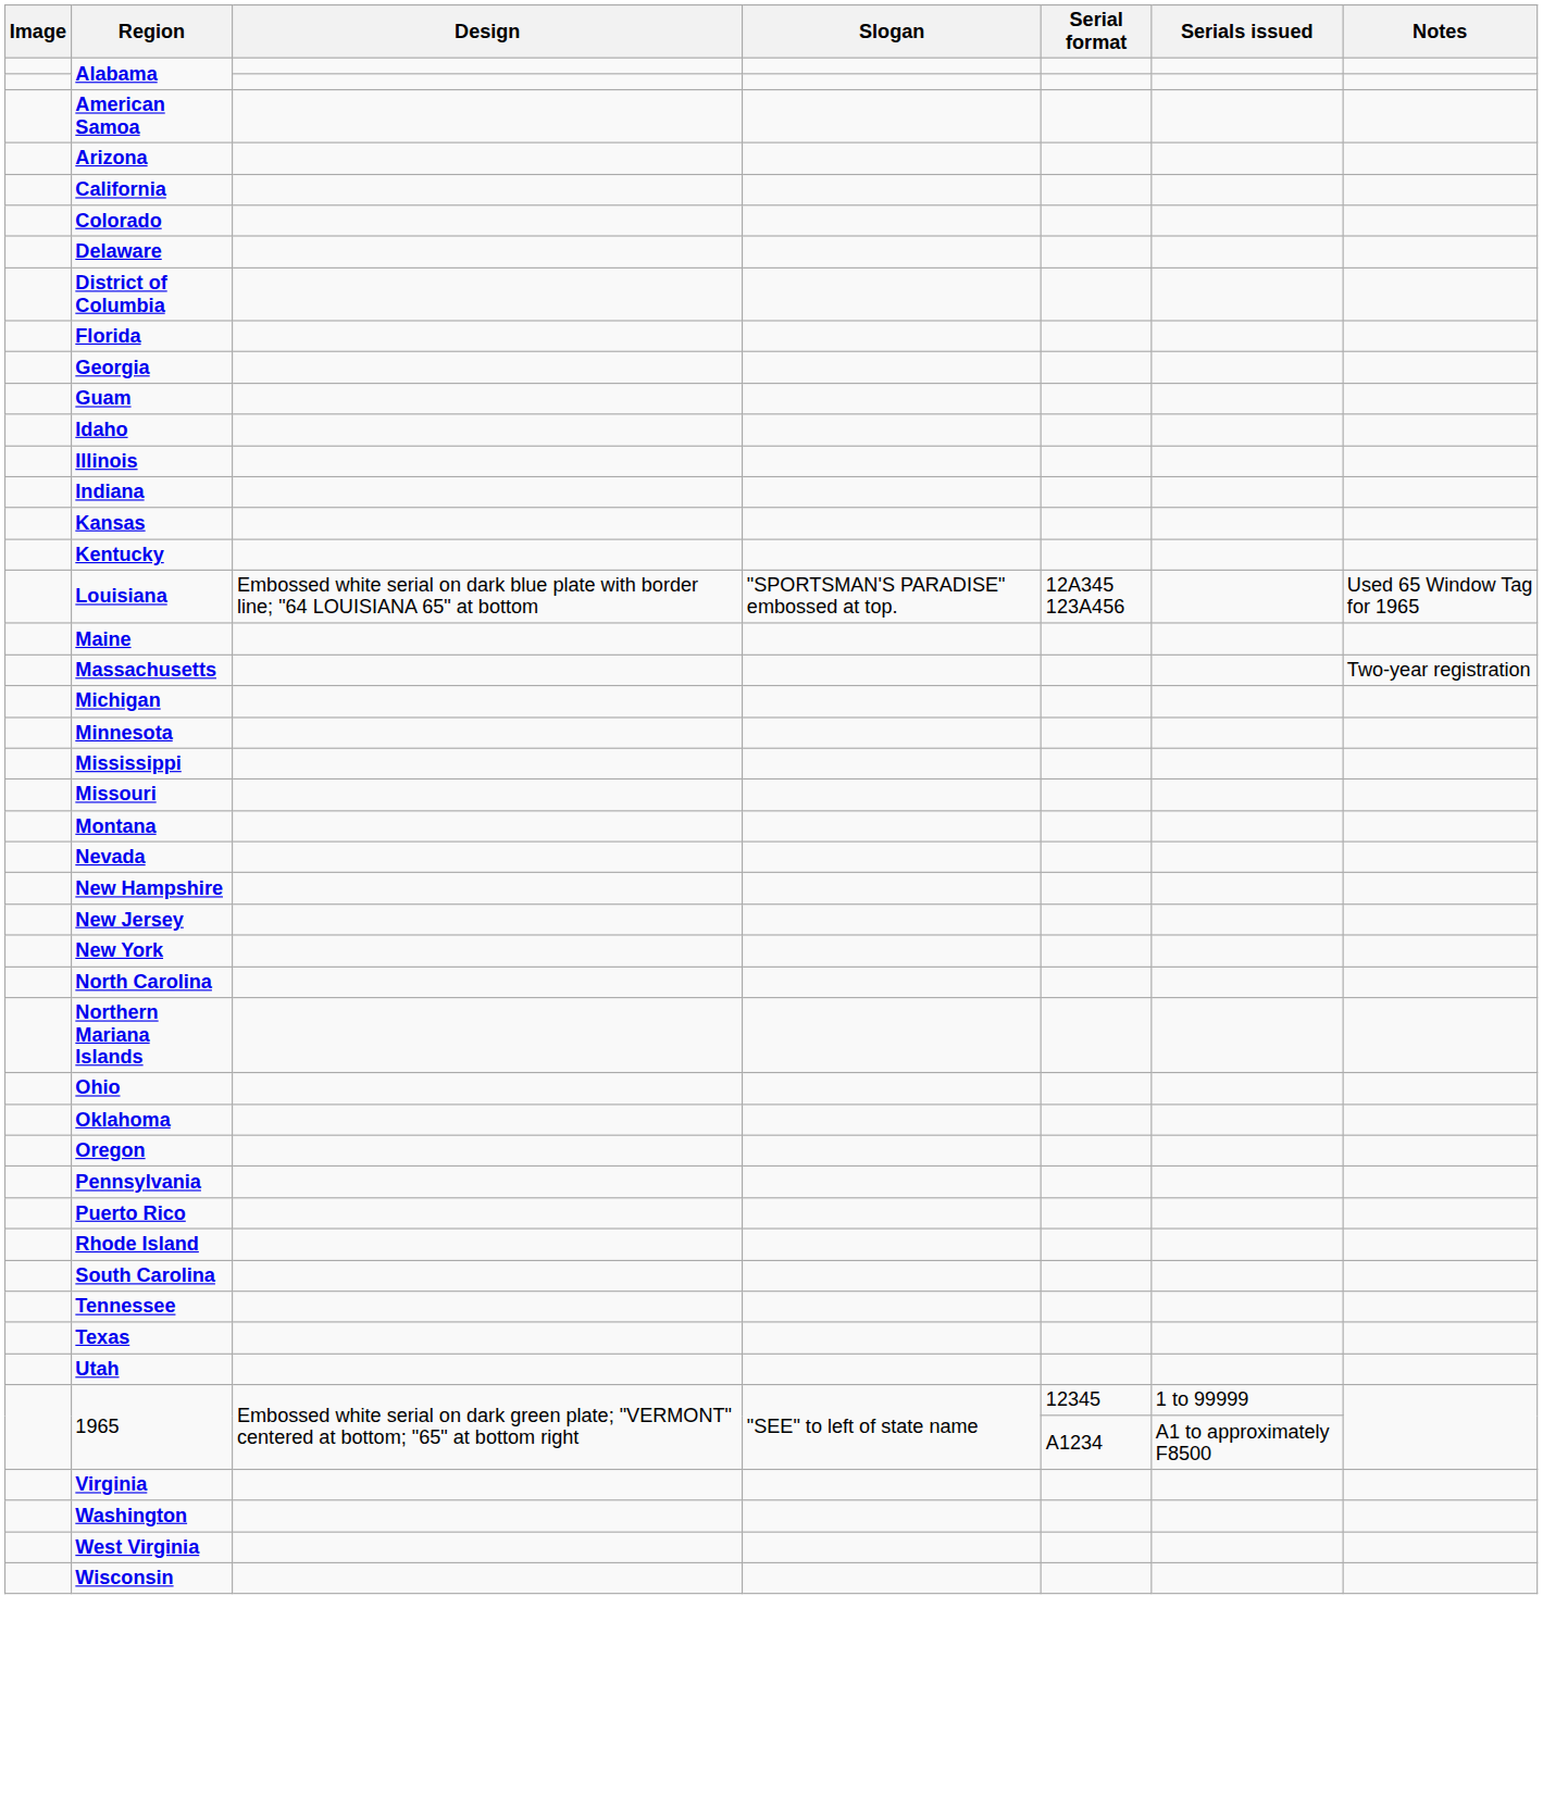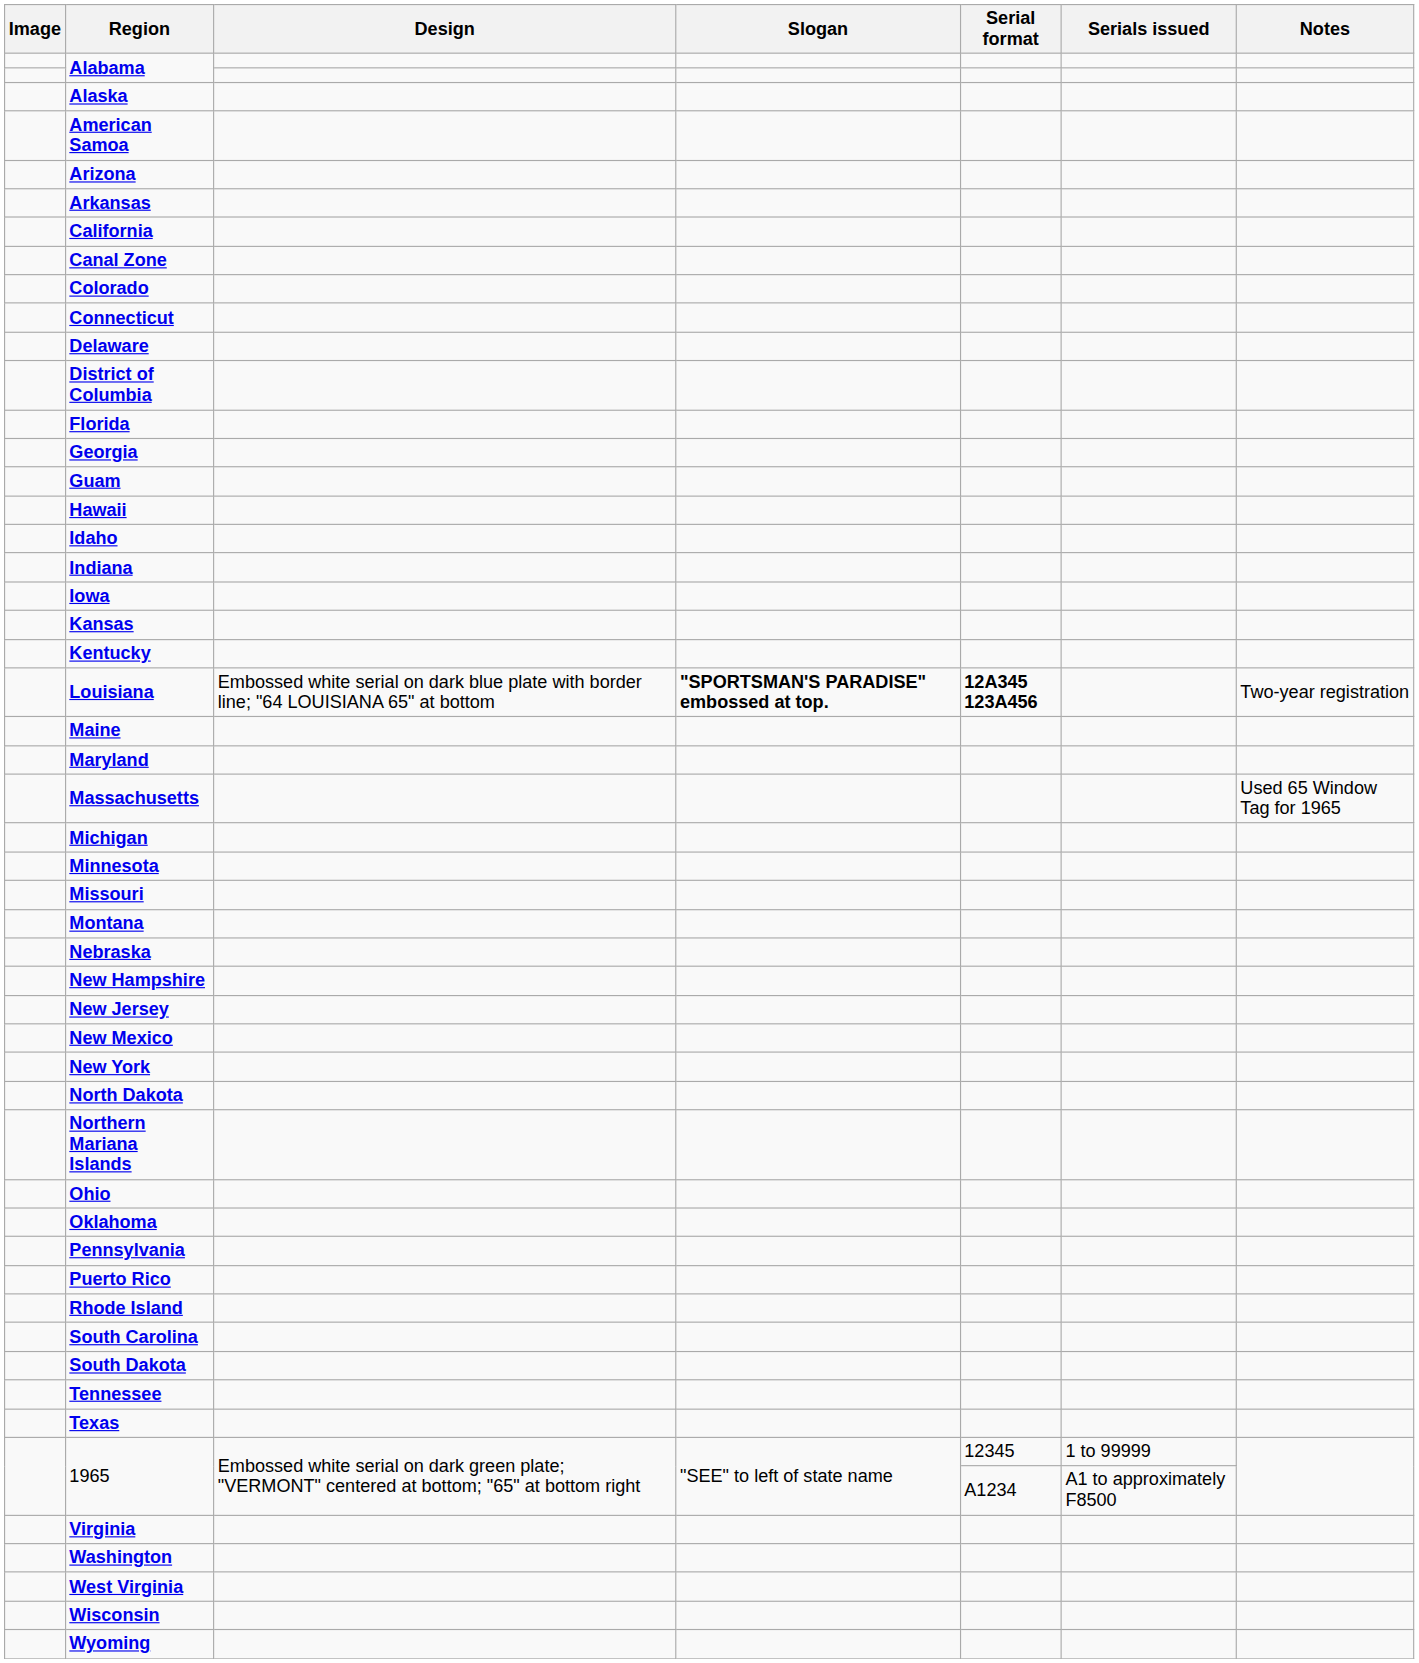 <table class="wikitable">
 <tr>
 <th>Image</th>
 <th>Region</th>
 <th>Design</th>
 <th>Slogan</th>
 <th>Serial format</th>
 <th>Serials issued</th>
 <th>Notes</th>
 </tr>
 <tr>
 <td></td>
 <td rowspan=2><strong><a href='#'>Alabama</a></strong></td>
 <td></td>
 <td></td>
 <td></td>
 <td></td>
 <td></td>
 </tr>
 <tr>
 <td></td>
 <td></td>
 <td></td>
 <td></td>
 <td></td>
 <td></td>
 </tr>
 <tr>
 <td></td>
+<td><strong><a href='#'>Alaska</a></strong></td>
+<td></td>
+<td></td>
+<td></td>
+<td></td>
+<td></td>
+</tr>
+<tr>
+<td></td>
 <td><strong><a href='#'>American Samoa</a></strong></td>
 <td></td>
 <td></td>
 <td></td>
 <td></td>
 <td></td>
 </tr>
 <tr>
 <td></td>
 <td><strong><a href='#'>Arizona</a></strong></td>
 <td></td>
 <td></td>
 <td></td>
 <td></td>
 <td></td>
 </tr>
 <tr>
 <td></td>
+<td><strong><a href='#'>Arkansas</a></strong></td>
+<td></td>
+<td></td>
+<td></td>
+<td></td>
+<td></td>
+</tr>
+<tr>
+<td></td>
 <td><strong><a href='#'>California</a></strong></td>
 <td></td>
 <td></td>
 <td></td>
 <td></td>
 <td></td>
 </tr>
 <tr>
 <td></td>
+<td><strong><a href='#'>Canal Zone</a></strong></td>
+<td></td>
+<td></td>
+<td></td>
+<td></td>
+<td></td>
+</tr>
+<tr>
+<td></td>
 <td><strong><a href='#'>Colorado</a></strong></td>
+<td></td>
+<td></td>
+<td></td>
+<td></td>
+<td></td>
+</tr>
+<tr>
+<td></td>
+<td><strong><a href='#'>Connecticut</a></strong></td>
 <td></td>
 <td></td>
 <td></td>
 <td></td>
 <td></td>
 </tr>
 <tr>
 <td></td>
 <td><strong><a href='#'>Delaware</a></strong></td>
 <td></td>
 <td></td>
 <td></td>
 <td></td>
 <td></td>
 </tr>
 <tr>
 <td></td>
 <td><strong><a href='#'>District of<br>Columbia</a></strong></td>
 <td></td>
 <td></td>
 <td></td>
 <td></td>
 <td></td>
 </tr>
 <tr>
 <td></td>
 <td><strong><a href='#'>Florida</a></strong></td>
 <td></td>
 <td></td>
 <td></td>
 <td></td>
 <td></td>
 </tr>
 <tr>
 <td></td>
 <td><strong><a href='#'>Georgia</a></strong></td>
 <td></td>
 <td></td>
 <td></td>
 <td></td>
 <td></td>
 </tr>
 <tr>
 <td></td>
 <td><strong><a href='#'>Guam</a></strong></td>
 <td></td>
 <td></td>
 <td></td>
 <td></td>
 <td></td>
 </tr>
 <tr>
 <td></td>
+<td><strong><a href='#'>Hawaii</a></strong></td>
+<td></td>
+<td></td>
+<td></td>
+<td></td>
+<td></td>
+</tr>
+<tr>
+<td></td>
 <td><strong><a href='#'>Idaho</a></strong></td>
 <td></td>
 <td></td>
 <td></td>
 <td></td>
 <td></td>
 </tr>
 <tr>
 <td></td>
-<td><strong><a href='#'>Illinois</a></strong></td>
+<td><strong><a href='#'>Indiana</a></strong></td>
 <td></td>
 <td></td>
 <td></td>
 <td></td>
 <td></td>
 </tr>
 <tr>
 <td></td>
-<td><strong><a href='#'>Indiana</a></strong></td>
+<td><strong><a href='#'>Iowa</a></strong></td>
 <td></td>
 <td></td>
 <td></td>
 <td></td>
 <td></td>
 </tr>
 <tr>
 <td></td>
 <td><strong><a href='#'>Kansas</a></strong></td>
 <td></td>
 <td></td>
 <td></td>
 <td></td>
 <td></td>
 </tr>
 <tr>
 <td></td>
 <td><strong><a href='#'>Kentucky</a></strong></td>
 <td></td>
 <td></td>
 <td></td>
 <td></td>
 <td></td>
 </tr>
 <tr>
 <td></td>
 <td><strong><a href='#'>Louisiana</a></strong></td>
 <td>Embossed white serial on dark blue plate with border line; "64 LOUISIANA 65" at bottom</td>
-<td>"SPORTSMAN'S PARADISE" embossed at top.</td>
-<td>12A345<br>123A456</td>
+<td><strong>"SPORTSMAN'S PARADISE" embossed at top.</strong></td>
+<td><strong>12A345<br>123A456</strong></td>
 <td></td>
-<td>Used 65 Window Tag for 1965</td>
+<td>Two-year registration</td>
 </tr>
 <tr>
 <td></td>
 <td><strong><a href='#'>Maine</a></strong></td>
+<td></td>
+<td></td>
+<td></td>
+<td></td>
+<td></td>
+</tr>
+<tr>
+<td></td>
+<td><strong><a href='#'>Maryland</a></strong></td>
 <td></td>
 <td></td>
 <td></td>
 <td></td>
 <td></td>
 </tr>
 <tr>
 <td></td>
 <td><strong><a href='#'>Massachusetts</a></strong></td>
 <td></td>
 <td></td>
 <td></td>
 <td></td>
-<td>Two-year registration</td>
+<td>Used 65 Window Tag for 1965</td>
 </tr>
 <tr>
 <td></td>
 <td><strong><a href='#'>Michigan</a></strong></td>
 <td></td>
 <td></td>
 <td></td>
 <td></td>
 <td></td>
 </tr>
 <tr>
 <td></td>
 <td><strong><a href='#'>Minnesota</a></strong></td>
-<td></td>
-<td></td>
-<td></td>
-<td></td>
-<td></td>
-</tr>
-<tr>
-<td></td>
-<td><strong><a href='#'>Mississippi</a></strong></td>
 <td></td>
 <td></td>
 <td></td>
 <td></td>
 <td></td>
 </tr>
 <tr>
 <td></td>
 <td><strong><a href='#'>Missouri</a></strong></td>
 <td></td>
 <td></td>
 <td></td>
 <td></td>
 <td></td>
 </tr>
 <tr>
 <td></td>
 <td><strong><a href='#'>Montana</a></strong></td>
 <td></td>
 <td></td>
 <td></td>
 <td></td>
 <td></td>
 </tr>
 <tr>
 <td></td>
-<td><strong><a href='#'>Nevada</a></strong></td>
+<td><strong><a href='#'>Nebraska</a></strong></td>
 <td></td>
 <td></td>
 <td></td>
 <td></td>
 <td></td>
 </tr>
 <tr>
 <td></td>
 <td><strong><a href='#'>New Hampshire</a></strong></td>
 <td></td>
 <td></td>
 <td></td>
 <td></td>
 <td></td>
 </tr>
 <tr>
 <td></td>
 <td><strong><a href='#'>New Jersey</a></strong></td>
 <td></td>
 <td></td>
 <td></td>
 <td></td>
 <td></td>
 </tr>
 <tr>
 <td></td>
+<td><strong><a href='#'>New Mexico</a></strong></td>
+<td></td>
+<td></td>
+<td></td>
+<td></td>
+<td></td>
+</tr>
+<tr>
+<td></td>
 <td><strong><a href='#'>New York</a></strong></td>
 <td></td>
 <td></td>
 <td></td>
 <td></td>
 <td></td>
 </tr>
 <tr>
 <td></td>
-<td><strong><a href='#'>North Carolina</a></strong></td>
+<td><strong><a href='#'>North Dakota</a></strong></td>
 <td></td>
 <td></td>
 <td></td>
 <td></td>
 <td></td>
 </tr>
 <tr>
 <td></td>
 <td><strong><a href='#'>Northern Mariana<br> Islands</a></strong></td>
 <td></td>
 <td></td>
 <td></td>
 <td></td>
 <td></td>
 </tr>
 <tr>
 <td></td>
 <td><strong><a href='#'>Ohio</a></strong></td>
 <td></td>
 <td></td>
 <td></td>
 <td></td>
 <td></td>
 </tr>
 <tr>
 <td></td>
 <td><strong><a href='#'>Oklahoma</a></strong></td>
-<td></td>
-<td></td>
-<td></td>
-<td></td>
-<td></td>
-</tr>
-<tr>
-<td></td>
-<td><strong><a href='#'>Oregon</a></strong></td>
 <td></td>
 <td></td>
 <td></td>
 <td></td>
 <td></td>
 </tr>
 <tr>
 <td></td>
 <td><strong><a href='#'>Pennsylvania</a></strong></td>
 <td></td>
 <td></td>
 <td></td>
 <td></td>
 <td></td>
 </tr>
 <tr>
 <td></td>
 <td><strong><a href='#'>Puerto Rico</a></strong></td>
 <td></td>
 <td></td>
 <td></td>
 <td></td>
 <td></td>
 </tr>
 <tr>
 <td></td>
 <td><strong><a href='#'>Rhode Island</a></strong></td>
 <td></td>
 <td></td>
 <td></td>
 <td></td>
 <td></td>
 </tr>
 <tr>
 <td></td>
 <td><strong><a href='#'>South Carolina</a></strong></td>
 <td></td>
 <td></td>
 <td></td>
 <td></td>
 <td></td>
 </tr>
 <tr>
 <td></td>
+<td><strong><a href='#'>South Dakota</a></strong></td>
+<td></td>
+<td></td>
+<td></td>
+<td></td>
+<td></td>
+</tr>
+<tr>
+<td></td>
 <td><strong><a href='#'>Tennessee</a></strong></td>
 <td></td>
 <td></td>
 <td></td>
 <td></td>
 <td></td>
 </tr>
 <tr>
 <td></td>
 <td><strong><a href='#'>Texas</a></strong></td>
-<td></td>
-<td></td>
-<td></td>
-<td></td>
-<td></td>
-</tr>
-<tr>
-<td></td>
-<td><strong><a href='#'>Utah</a></strong></td>
 <td></td>
 <td></td>
 <td></td>
 <td></td>
 <td></td>
 </tr>
 <tr>
 <td rowspan="2"></td>
 <td rowspan="2">1965</td>
 <td rowspan="2">Embossed white serial on dark green plate; "VERMONT" centered at bottom; "65" at bottom right</td>
 <td rowspan="2">"SEE" to left of state name</td>
 <td>12345</td>
 <td>1 to 99999</td>
 <td rowspan="2"></td>
 </tr>
 <tr>
 <td>A1234</td>
 <td>A1 to approximately F8500</td>
 </tr>
 <tr>
 <td></td>
 <td><strong><a href='#'>Virginia</a></strong></td>
 <td></td>
 <td></td>
 <td></td>
 <td></td>
 <td></td>
 </tr>
 <tr>
 <td></td>
 <td><strong><a href='#'>Washington</a></strong></td>
 <td></td>
 <td></td>
 <td></td>
 <td></td>
 <td></td>
 </tr>
 <tr>
 <td></td>
 <td><strong><a href='#'>West Virginia</a></strong></td>
 <td></td>
 <td></td>
 <td></td>
 <td></td>
 <td></td>
 </tr>
 <tr>
 <td></td>
 <td><strong><a href='#'>Wisconsin</a></strong></td>
 <td></td>
 <td></td>
 <td></td>
 <td></td>
 <td></td>
 </tr>
+<tr>
+<td></td>
+<td><strong><a href='#'>Wyoming</a></strong></td>
+<td></td>
+<td></td>
+<td></td>
+<td></td>
+<td></td>
+</tr>
 </table>
